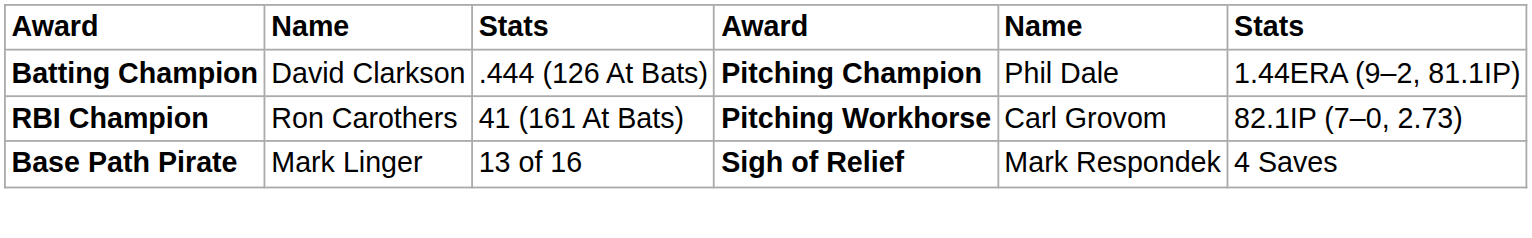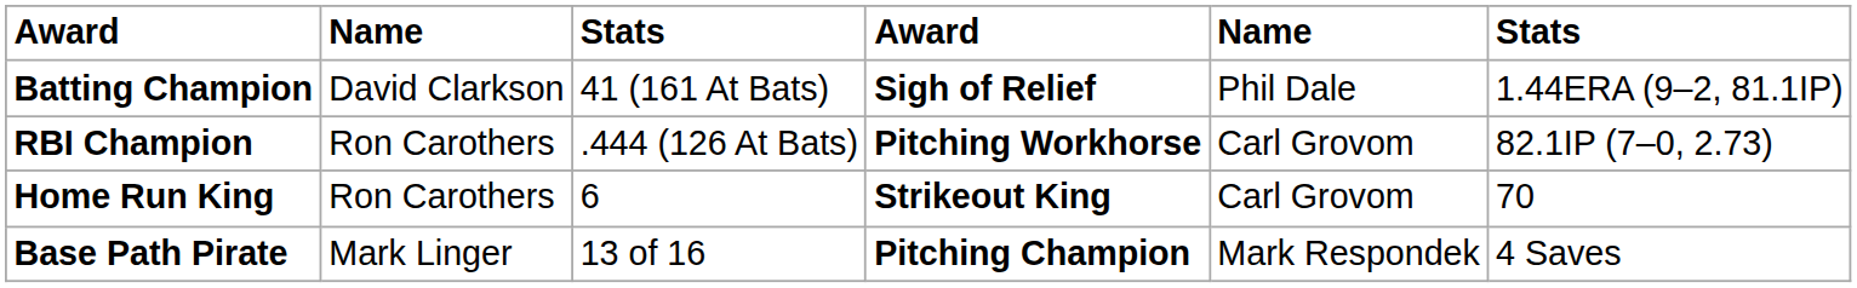 <table class="wikitable">
 <tr bgcolor="#FFFFFF">
 <td><strong>Award</strong></td>
 <td><strong>Name</strong></td>
 <td><strong>Stats</strong></td>
 <td><strong>Award</strong></td>
 <td><strong>Name</strong></td>
 <td><strong>Stats</strong></td>
 </tr>
 <tr bgcolor="#FFFFFF">
 <td><strong>Batting Champion</strong></td>
 <td>David Clarkson</td>
-<td>.444  (126 At Bats)</td>
-<td><strong>Pitching Champion</strong></td>
+<td>41  (161 At Bats)</td>
+<td><strong>Sigh of Relief</strong></td>
 <td>Phil Dale</td>
 <td>1.44ERA (9–2, 81.1IP)</td>
 </tr>
 <tr bgcolor="#FFFFFF">
 <td><strong>RBI Champion</strong></td>
 <td>Ron Carothers</td>
-<td>41  (161 At Bats)</td>
+<td>.444  (126 At Bats)</td>
 <td><strong>Pitching Workhorse</strong></td>
 <td>Carl Grovom</td>
 <td>82.1IP (7–0, 2.73)</td>
 </tr>
 <tr bgcolor="#FFFFFF">
+<td><strong>Home Run King</strong></td>
+<td>Ron Carothers</td>
+<td>6</td>
+<td><strong>Strikeout King</strong></td>
+<td>Carl Grovom</td>
+<td>70</td>
+</tr>
+<tr bgcolor="#FFFFFF">
 <td><strong>Base Path Pirate</strong></td>
 <td>Mark Linger</td>
 <td>13 of 16</td>
-<td><strong>Sigh of Relief</strong></td>
+<td><strong>Pitching Champion</strong></td>
 <td>Mark Respondek</td>
 <td>4 Saves</td>
 </tr>
 </table>
